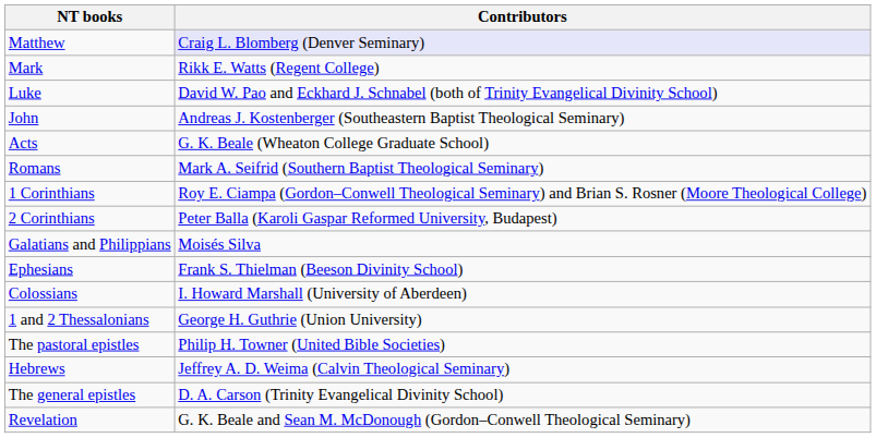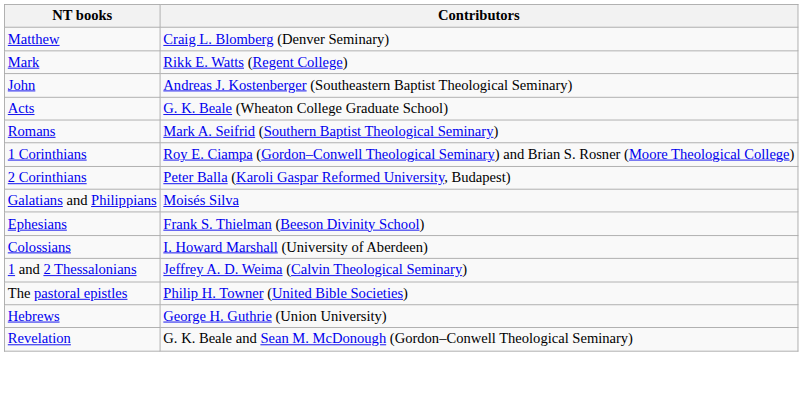 <table class="wikitable" border="1">
 <tr>
 <th>NT books</th>
 <th>Contributors</th>
 </tr>
 <tr>
 <td><a href='#'>Matthew</a></td>
-<td style="background: lavender;"><a href='#'>Craig L. Blomberg</a> (Denver Seminary)</td>
+<td><a href='#'>Craig L. Blomberg</a> (Denver Seminary)</td>
 </tr>
 <tr>
 <td><a href='#'>Mark</a></td>
 <td><a href='#'>Rikk E. Watts</a> (<a href='#'>Regent College</a>)</td>
-</tr>
-<tr>
-<td><a href='#'>Luke</a></td>
-<td><a href='#'>David W. Pao</a> and <a href='#'>Eckhard J. Schnabel</a> (both of <a href='#'>Trinity Evangelical Divinity School</a>)</td>
 </tr>
 <tr>
 <td><a href='#'>John</a></td>
 <td><a href='#'>Andreas J. Kostenberger</a> (Southeastern Baptist Theological Seminary)</td>
 </tr>
 <tr>
 <td><a href='#'>Acts</a></td>
 <td><a href='#'>G. K. Beale</a> (Wheaton College Graduate School)</td>
 </tr>
 <tr>
 <td><a href='#'>Romans</a></td>
 <td><a href='#'>Mark A. Seifrid</a> (<a href='#'>Southern Baptist Theological Seminary</a>)</td>
 </tr>
 <tr>
 <td><a href='#'>1 Corinthians</a></td>
 <td><a href='#'>Roy E. Ciampa</a> (<a href='#'>Gordon–Conwell Theological Seminary</a>) and Brian S. Rosner (<a href='#'>Moore Theological College</a>)</td>
 </tr>
 <tr>
 <td><a href='#'>2 Corinthians</a></td>
 <td><a href='#'>Peter Balla</a> (<a href='#'>Karoli Gaspar Reformed University</a>, Budapest)</td>
 </tr>
 <tr>
 <td><a href='#'>Galatians</a> and <a href='#'>Philippians</a></td>
 <td><a href='#'>Moisés Silva</a></td>
 </tr>
 <tr>
 <td><a href='#'>Ephesians</a></td>
 <td><a href='#'>Frank S. Thielman</a> (<a href='#'>Beeson Divinity School</a>)</td>
 </tr>
 <tr>
 <td><a href='#'>Colossians</a></td>
 <td><a href='#'>I. Howard Marshall</a> (University of Aberdeen)</td>
 </tr>
 <tr>
 <td><a href='#'>1</a> and <a href='#'>2 Thessalonians</a></td>
-<td><a href='#'>George H. Guthrie</a> (Union University)</td>
+<td><a href='#'>Jeffrey A. D. Weima</a> (<a href='#'>Calvin Theological Seminary</a>)</td>
 </tr>
 <tr>
 <td>The <a href='#'>pastoral epistles</a></td>
 <td><a href='#'>Philip H. Towner</a> (<a href='#'>United Bible Societies</a>)</td>
 </tr>
 <tr>
 <td><a href='#'>Hebrews</a></td>
-<td><a href='#'>Jeffrey A. D. Weima</a> (<a href='#'>Calvin Theological Seminary</a>)</td>
-</tr>
-<tr>
-<td>The <a href='#'>general epistles</a></td>
-<td><a href='#'>D. A. Carson</a> (Trinity Evangelical Divinity School)</td>
+<td><a href='#'>George H. Guthrie</a> (Union University)</td>
 </tr>
 <tr>
 <td><a href='#'>Revelation</a></td>
 <td>G. K. Beale and <a href='#'>Sean M. McDonough</a> (Gordon–Conwell Theological Seminary)</td>
 </tr>
 </table>
